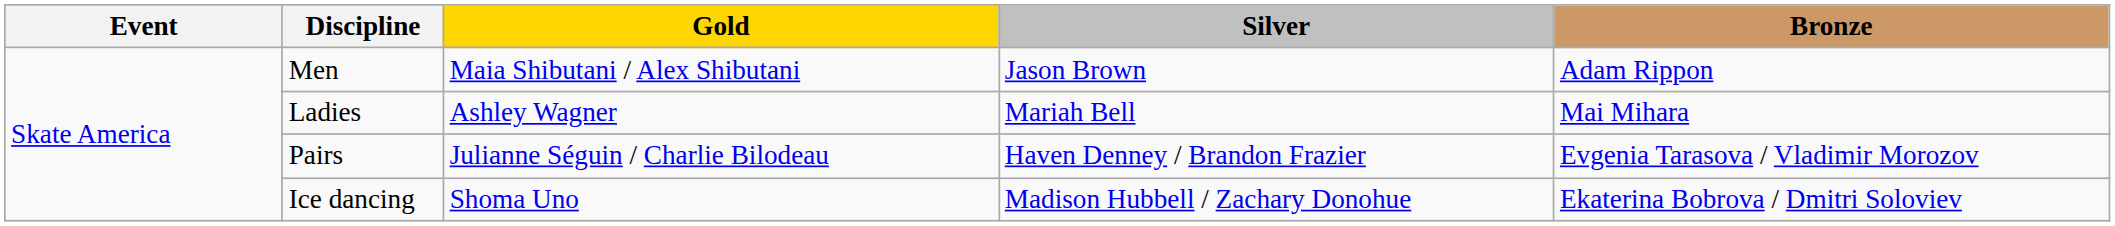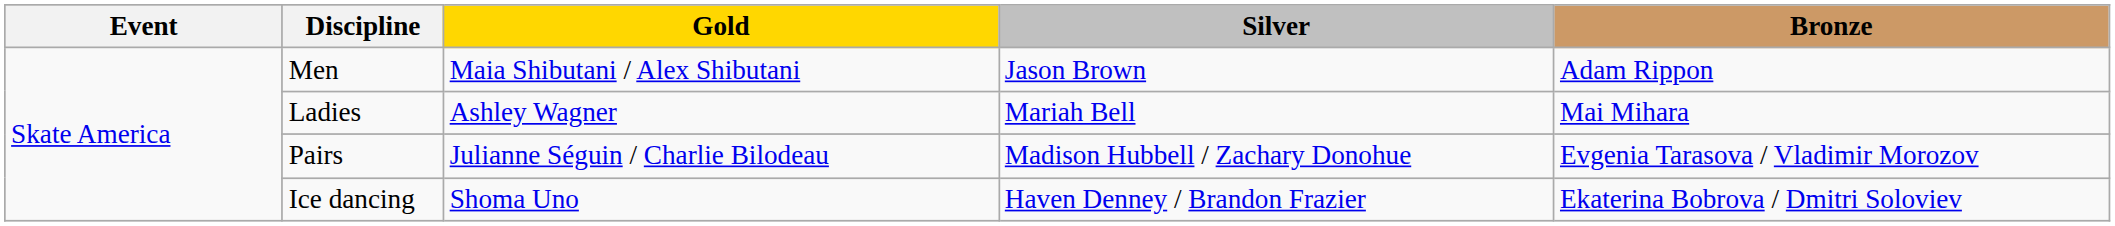 <table class="wikitable" style="width:98%;">
 <tr>
 <th style="width:10%;">Event</th>
 <th style="width:5%;">Discipline</th>
 <td style="text-align:center; width:20%; background:gold;"><strong>Gold</strong></td>
 <td style="text-align:center; width:20%; background:silver;"><strong>Silver</strong></td>
 <td style="text-align:center; width:20%; background:#c96;"><strong>Bronze</strong></td>
 </tr>
 <tr>
 <td rowspan=4><a href='#'>Skate America</a></td>
 <td>Men</td>
 <td> <a href='#'>Maia Shibutani</a> / <a href='#'>Alex Shibutani</a></td>
 <td> <a href='#'>Jason Brown</a></td>
 <td> <a href='#'>Adam Rippon</a></td>
 </tr>
 <tr>
 <td>Ladies</td>
 <td> <a href='#'>Ashley Wagner</a></td>
 <td> <a href='#'>Mariah Bell</a></td>
 <td> <a href='#'>Mai Mihara</a></td>
 </tr>
 <tr>
 <td>Pairs</td>
 <td> <a href='#'>Julianne Séguin</a> / <a href='#'>Charlie Bilodeau</a></td>
-<td> <a href='#'>Haven Denney</a> / <a href='#'>Brandon Frazier</a></td>
+<td> <a href='#'>Madison Hubbell</a> / <a href='#'>Zachary Donohue</a></td>
 <td> <a href='#'>Evgenia Tarasova</a> / <a href='#'>Vladimir Morozov</a></td>
 </tr>
 <tr>
 <td>Ice dancing</td>
 <td> <a href='#'>Shoma Uno</a></td>
-<td> <a href='#'>Madison Hubbell</a> / <a href='#'>Zachary Donohue</a></td>
+<td> <a href='#'>Haven Denney</a> / <a href='#'>Brandon Frazier</a></td>
 <td> <a href='#'>Ekaterina Bobrova</a> / <a href='#'>Dmitri Soloviev</a></td>
 </tr>
 </table>
